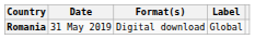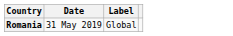 <table class="wikitable plainrowheaders">
 <tr>
 <th scope="col">Country</th>
 <th scope="col">Date</th>
-<th scope="col">Format(s)</th>
 <th scope="col">Label</th>
 <th scope="col"></th>
 </tr>
 <tr>
 <th scope="row">Romania</th>
 <td>31 May 2019</td>
-<td>Digital download</td>
 <td>Global</td>
 <td></td>
 </tr>
 </table>
